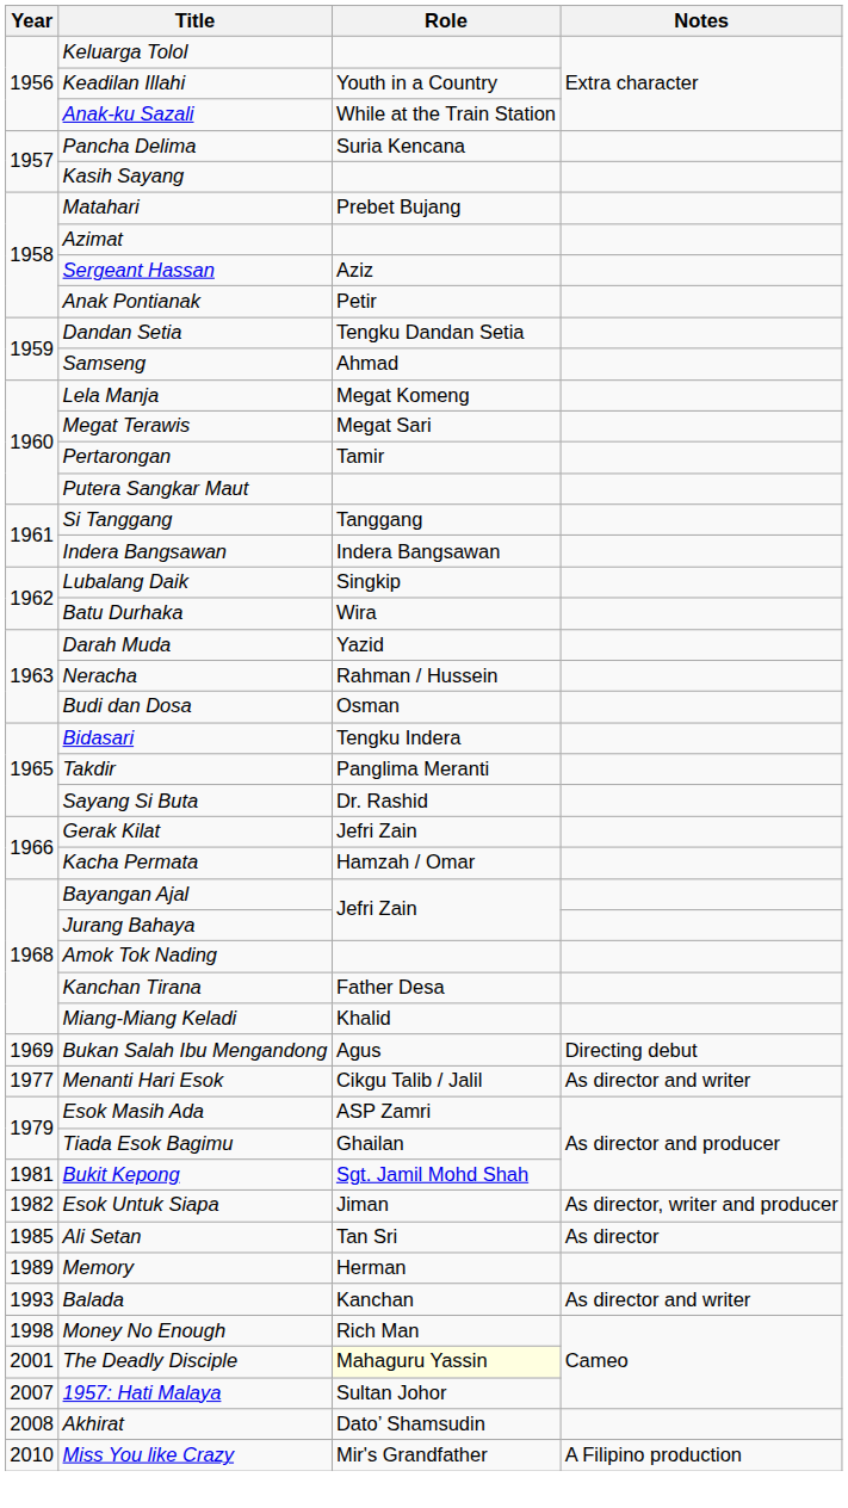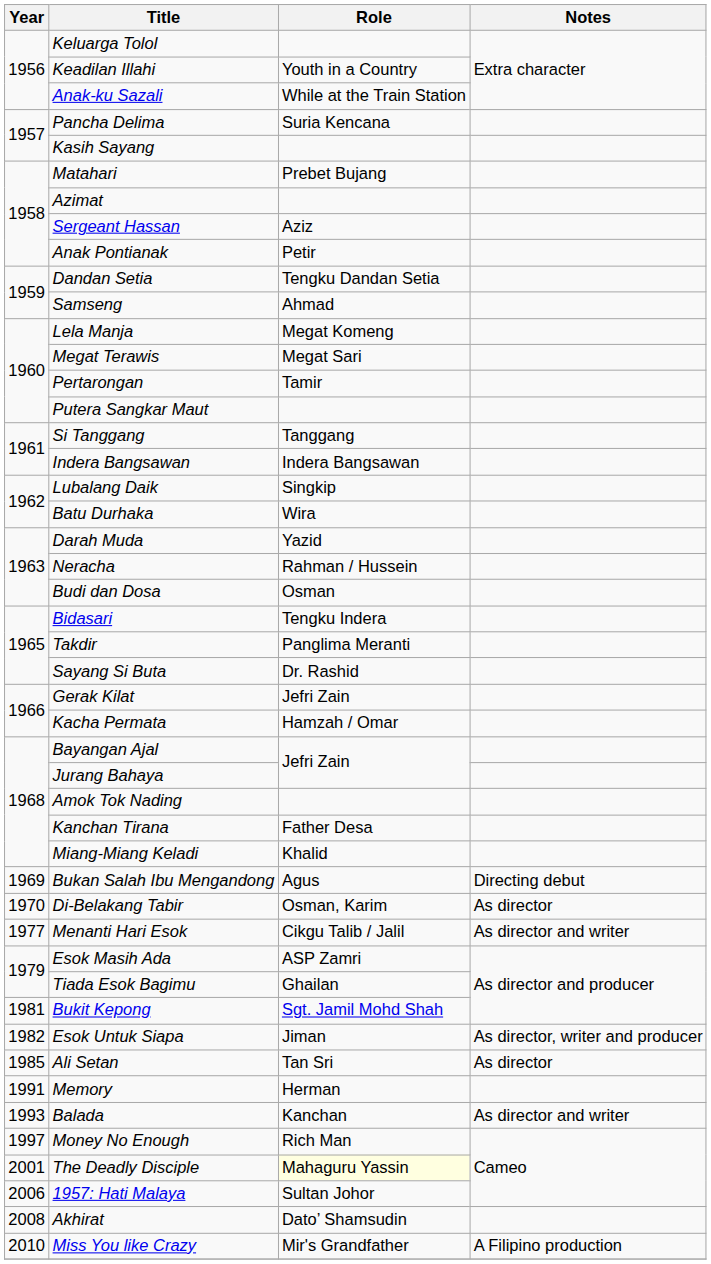 <table class="wikitable">
 <tr>
 <th>Year</th>
 <th>Title</th>
 <th>Role</th>
 <th>Notes</th>
 </tr>
 <tr>
 <td rowspan="3">1956</td>
 <td><em>Keluarga Tolol</em></td>
 <td></td>
 <td rowspan="3">Extra character</td>
 </tr>
 <tr>
 <td><em>Keadilan Illahi</em></td>
 <td>Youth in a Country</td>
 </tr>
 <tr>
 <td><em><a href='#'>Anak-ku Sazali</a></em></td>
 <td>While at the Train Station</td>
 </tr>
 <tr>
 <td rowspan="2">1957</td>
 <td><em>Pancha Delima</em></td>
 <td>Suria Kencana</td>
 <td></td>
 </tr>
 <tr>
 <td><em>Kasih Sayang</em></td>
 <td></td>
 <td></td>
 </tr>
 <tr>
 <td rowspan="4">1958</td>
 <td><em>Matahari</em></td>
 <td>Prebet Bujang</td>
 <td></td>
 </tr>
 <tr>
 <td><em>Azimat</em></td>
 <td></td>
 <td></td>
 </tr>
 <tr>
 <td><em><a href='#'>Sergeant Hassan</a></em></td>
 <td>Aziz</td>
 <td></td>
 </tr>
 <tr>
 <td><em>Anak Pontianak</em></td>
 <td>Petir</td>
 <td></td>
 </tr>
 <tr>
 <td rowspan="2">1959</td>
 <td><em>Dandan Setia</em></td>
 <td>Tengku Dandan Setia</td>
 <td></td>
 </tr>
 <tr>
 <td><em>Samseng</em></td>
 <td>Ahmad</td>
 <td></td>
 </tr>
 <tr>
 <td rowspan="4">1960</td>
 <td><em>Lela Manja</em></td>
 <td>Megat Komeng</td>
 <td></td>
 </tr>
 <tr>
 <td><em>Megat Terawis</em></td>
 <td>Megat Sari</td>
 <td></td>
 </tr>
 <tr>
 <td><em>Pertarongan</em></td>
 <td>Tamir</td>
 <td></td>
 </tr>
 <tr>
 <td><em>Putera Sangkar Maut</em></td>
 <td></td>
 <td></td>
 </tr>
 <tr>
 <td rowspan="2">1961</td>
 <td><em>Si Tanggang</em></td>
 <td>Tanggang</td>
 <td></td>
 </tr>
 <tr>
 <td><em>Indera Bangsawan</em></td>
 <td>Indera Bangsawan</td>
 <td></td>
 </tr>
 <tr>
 <td rowspan="2">1962</td>
 <td><em>Lubalang Daik</em></td>
 <td>Singkip</td>
 <td></td>
 </tr>
 <tr>
 <td><em>Batu Durhaka</em></td>
 <td>Wira</td>
 <td></td>
 </tr>
 <tr>
 <td rowspan="3">1963</td>
 <td><em>Darah Muda</em></td>
 <td>Yazid</td>
 <td></td>
 </tr>
 <tr>
 <td><em>Neracha</em></td>
 <td>Rahman / Hussein</td>
 <td></td>
 </tr>
 <tr>
 <td><em>Budi dan Dosa</em></td>
 <td>Osman</td>
 <td></td>
 </tr>
 <tr>
 <td rowspan="3">1965</td>
 <td><em><a href='#'>Bidasari</a></em></td>
 <td>Tengku Indera</td>
 <td></td>
 </tr>
 <tr>
 <td><em>Takdir</em></td>
 <td>Panglima Meranti</td>
 <td></td>
 </tr>
 <tr>
 <td><em>Sayang Si Buta</em></td>
 <td>Dr. Rashid</td>
 <td></td>
 </tr>
 <tr>
 <td rowspan="2">1966</td>
 <td><em>Gerak Kilat</em></td>
 <td>Jefri Zain</td>
 <td></td>
 </tr>
 <tr>
 <td><em>Kacha Permata</em></td>
 <td>Hamzah / Omar</td>
 <td></td>
 </tr>
 <tr>
 <td rowspan="5">1968</td>
 <td><em>Bayangan Ajal</em></td>
 <td rowspan="2">Jefri Zain</td>
 <td></td>
 </tr>
 <tr>
 <td><em>Jurang Bahaya</em></td>
 <td></td>
 </tr>
 <tr>
 <td><em>Amok Tok Nading</em></td>
 <td></td>
 <td></td>
 </tr>
 <tr>
 <td><em>Kanchan Tirana</em></td>
 <td>Father Desa</td>
 <td></td>
 </tr>
 <tr>
 <td><em>Miang-Miang Keladi</em></td>
 <td>Khalid</td>
 <td></td>
 </tr>
 <tr>
 <td>1969</td>
 <td><em>Bukan Salah Ibu Mengandong</em></td>
 <td>Agus</td>
 <td>Directing debut</td>
 </tr>
 <tr>
+<td>1970</td>
+<td><em>Di-Belakang Tabir</em></td>
+<td>Osman, Karim</td>
+<td>As director</td>
+</tr>
+<tr>
 <td>1977</td>
 <td><em>Menanti Hari Esok</em></td>
 <td>Cikgu Talib / Jalil</td>
 <td>As director and writer</td>
 </tr>
 <tr>
 <td rowspan="2">1979</td>
 <td><em>Esok Masih Ada</em></td>
 <td>ASP Zamri</td>
 <td rowspan="3">As director and producer</td>
 </tr>
 <tr>
 <td><em>Tiada Esok Bagimu</em></td>
 <td>Ghailan</td>
 </tr>
 <tr>
 <td>1981</td>
 <td><em><a href='#'>Bukit Kepong</a></em></td>
 <td><a href='#'>Sgt. Jamil Mohd Shah</a></td>
 </tr>
 <tr>
 <td>1982</td>
 <td><em>Esok Untuk Siapa</em></td>
 <td>Jiman</td>
 <td>As director, writer and producer</td>
 </tr>
 <tr>
 <td>1985</td>
 <td><em>Ali Setan</em></td>
 <td>Tan Sri</td>
 <td>As director</td>
 </tr>
 <tr>
-<td>1989</td>
+<td>1991</td>
 <td><em>Memory</em></td>
 <td>Herman</td>
 <td></td>
 </tr>
 <tr>
 <td>1993</td>
 <td><em>Balada</em></td>
 <td>Kanchan</td>
 <td>As director and writer</td>
 </tr>
 <tr>
-<td>1998</td>
+<td>1997</td>
 <td><em>Money No Enough</em></td>
 <td>Rich Man</td>
 <td rowspan="3">Cameo</td>
 </tr>
 <tr>
 <td>2001</td>
 <td><em>The Deadly Disciple</em></td>
 <td style="background: lightyellow;">Mahaguru Yassin</td>
 </tr>
 <tr>
-<td>2007</td>
+<td>2006</td>
 <td><em><a href='#'>1957: Hati Malaya</a></em></td>
 <td>Sultan Johor</td>
 </tr>
 <tr>
 <td>2008</td>
 <td><em>Akhirat</em></td>
 <td>Dato’ Shamsudin</td>
 <td></td>
 </tr>
 <tr>
 <td>2010</td>
 <td><em><a href='#'>Miss You like Crazy</a></em></td>
 <td>Mir's Grandfather</td>
 <td>A Filipino production</td>
 </tr>
 <tr>
 </tr>
 </table>
